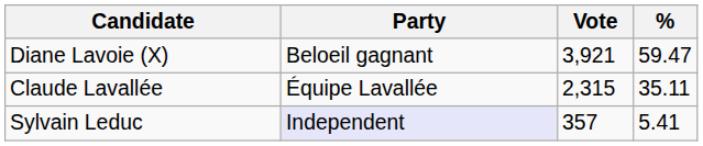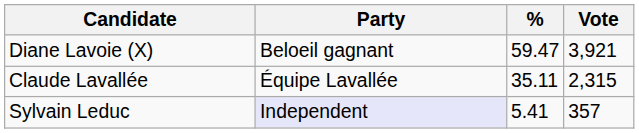 <table class="wikitable">
 <tr>
 <th bgcolor="#DDDDFF" width="200px">Candidate</th>
 <th bgcolor="#DDDDFF" width="200px">Party</th>
+<th bgcolor="#DDDDFF" width="30px">%</th>
 <th bgcolor="#DDDDFF" width="50px">Vote</th>
-<th bgcolor="#DDDDFF" width="30px">%</th>
 </tr>
 <tr>
 <td>Diane Lavoie (X)</td>
 <td>Beloeil gagnant</td>
+<td>59.47</td>
 <td>3,921</td>
-<td>59.47</td>
 </tr>
 <tr>
 <td>Claude Lavallée</td>
 <td>Équipe Lavallée</td>
+<td>35.11</td>
 <td>2,315</td>
-<td>35.11</td>
 </tr>
 <tr>
 <td>Sylvain Leduc</td>
 <td style="background: lavender;">Independent</td>
+<td>5.41</td>
 <td>357</td>
-<td>5.41</td>
 </tr>
 </table>
